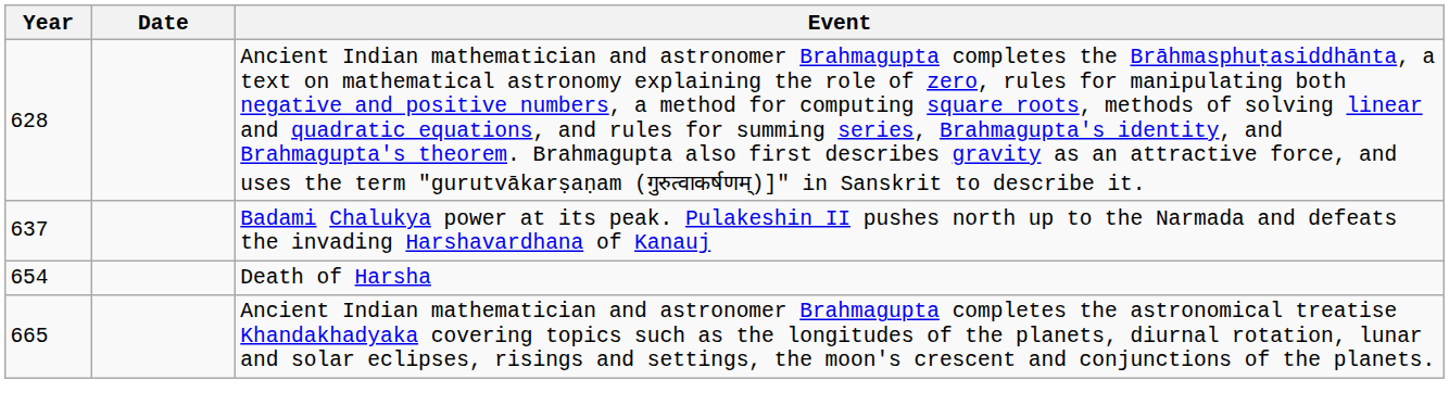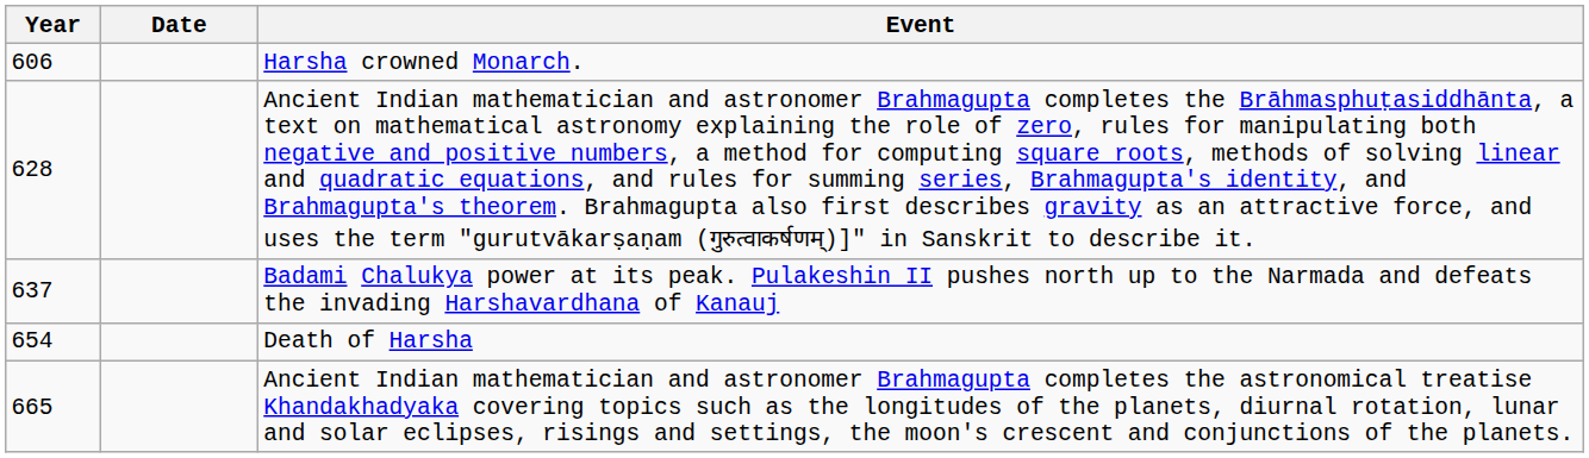 <table class="wikitable" style="width:100%">
 <tr>
 <th style="width:6%">Year</th>
 <th style="width:10%">Date</th>
 <th>Event</th>
+</tr>
+<tr>
+<td>606</td>
+<td></td>
+<td><a href='#'>Harsha</a> crowned <a href='#'>Monarch</a>.</td>
 </tr>
 <tr>
 <td>628</td>
 <td></td>
 <td>Ancient Indian mathematician and astronomer <a href='#'>Brahmagupta</a> completes the <a href='#'>Brāhmasphuṭasiddhānta</a>, a text on mathematical astronomy explaining the role of <a href='#'>zero</a>, rules for manipulating both <a href='#'>negative and positive numbers</a>, a method for computing <a href='#'>square roots</a>, methods of solving <a href='#'>linear</a> and <a href='#'>quadratic equations</a>, and rules for summing <a href='#'>series</a>, <a href='#'>Brahmagupta's identity</a>,  and <a href='#'>Brahmagupta's theorem</a>. Brahmagupta also first describes <a href='#'>gravity</a> as an attractive force, and uses the term "gurutvākarṣaṇam (गुरुत्वाकर्षणम्)]" in Sanskrit to describe it.</td>
 </tr>
 <tr>
 <td>637</td>
 <td></td>
 <td><a href='#'>Badami</a> <a href='#'>Chalukya</a> power at its peak. <a href='#'>Pulakeshin II</a> pushes north up to the Narmada and defeats the invading <a href='#'>Harshavardhana</a> of <a href='#'>Kanauj</a></td>
 </tr>
 <tr>
 <td>654</td>
 <td></td>
 <td>Death of <a href='#'>Harsha</a></td>
 </tr>
 <tr>
 <td>665</td>
 <td></td>
 <td>Ancient Indian mathematician and astronomer <a href='#'>Brahmagupta</a> completes the astronomical treatise <a href='#'>Khandakhadyaka</a> covering topics such as the longitudes of the planets, diurnal rotation, lunar and solar eclipses, risings and settings, the moon's crescent and conjunctions of the planets.</td>
 </tr>
 </table>
